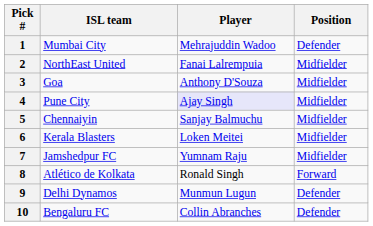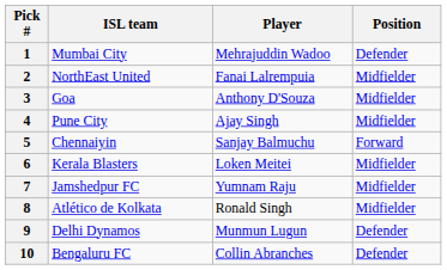 <table class="wikitable sortable" style="width:80%">
 <tr>
 <th width=7%>Pick #</th>
 <th width=28%>ISL team</th>
 <th width=24%>Player</th>
 <th width=15%>Position</th>
 </tr>
 <tr>
 <th>1</th>
 <td><a href='#'>Mumbai City</a></td>
 <td><a href='#'>Mehrajuddin Wadoo</a></td>
 <td><a href='#'>Defender</a></td>
 </tr>
 <tr>
 <th>2</th>
 <td><a href='#'>NorthEast United</a></td>
 <td><a href='#'>Fanai Lalrempuia</a></td>
 <td><a href='#'>Midfielder</a></td>
 </tr>
 <tr>
 <th>3</th>
 <td><a href='#'>Goa</a></td>
 <td><a href='#'>Anthony D'Souza</a></td>
 <td><a href='#'>Midfielder</a></td>
 </tr>
 <tr>
 <th>4</th>
 <td><a href='#'>Pune City</a></td>
-<td style="background: lavender;"><a href='#'>Ajay Singh</a></td>
+<td><a href='#'>Ajay Singh</a></td>
 <td><a href='#'>Midfielder</a></td>
 </tr>
 <tr>
 <th>5</th>
 <td><a href='#'>Chennaiyin</a></td>
 <td><a href='#'>Sanjay Balmuchu</a></td>
-<td><a href='#'>Midfielder</a></td>
+<td><a href='#'>Forward</a></td>
 </tr>
 <tr>
 <th>6</th>
 <td><a href='#'>Kerala Blasters</a></td>
 <td><a href='#'>Loken Meitei</a></td>
 <td><a href='#'>Midfielder</a></td>
 </tr>
 <tr>
 <th>7</th>
 <td><a href='#'>Jamshedpur FC</a></td>
 <td><a href='#'>Yumnam Raju</a></td>
 <td><a href='#'>Midfielder</a></td>
 </tr>
 <tr>
 <th>8</th>
 <td><a href='#'>Atlético de Kolkata</a></td>
 <td>Ronald Singh</td>
-<td><a href='#'>Forward</a></td>
+<td><a href='#'>Midfielder</a></td>
 </tr>
 <tr>
 <th>9</th>
 <td><a href='#'>Delhi Dynamos</a></td>
 <td><a href='#'>Munmun Lugun</a></td>
 <td><a href='#'>Defender</a></td>
 </tr>
 <tr>
 <th>10</th>
 <td><a href='#'>Bengaluru FC</a></td>
 <td><a href='#'>Collin Abranches</a></td>
 <td><a href='#'>Defender</a></td>
 </tr>
 </table>
